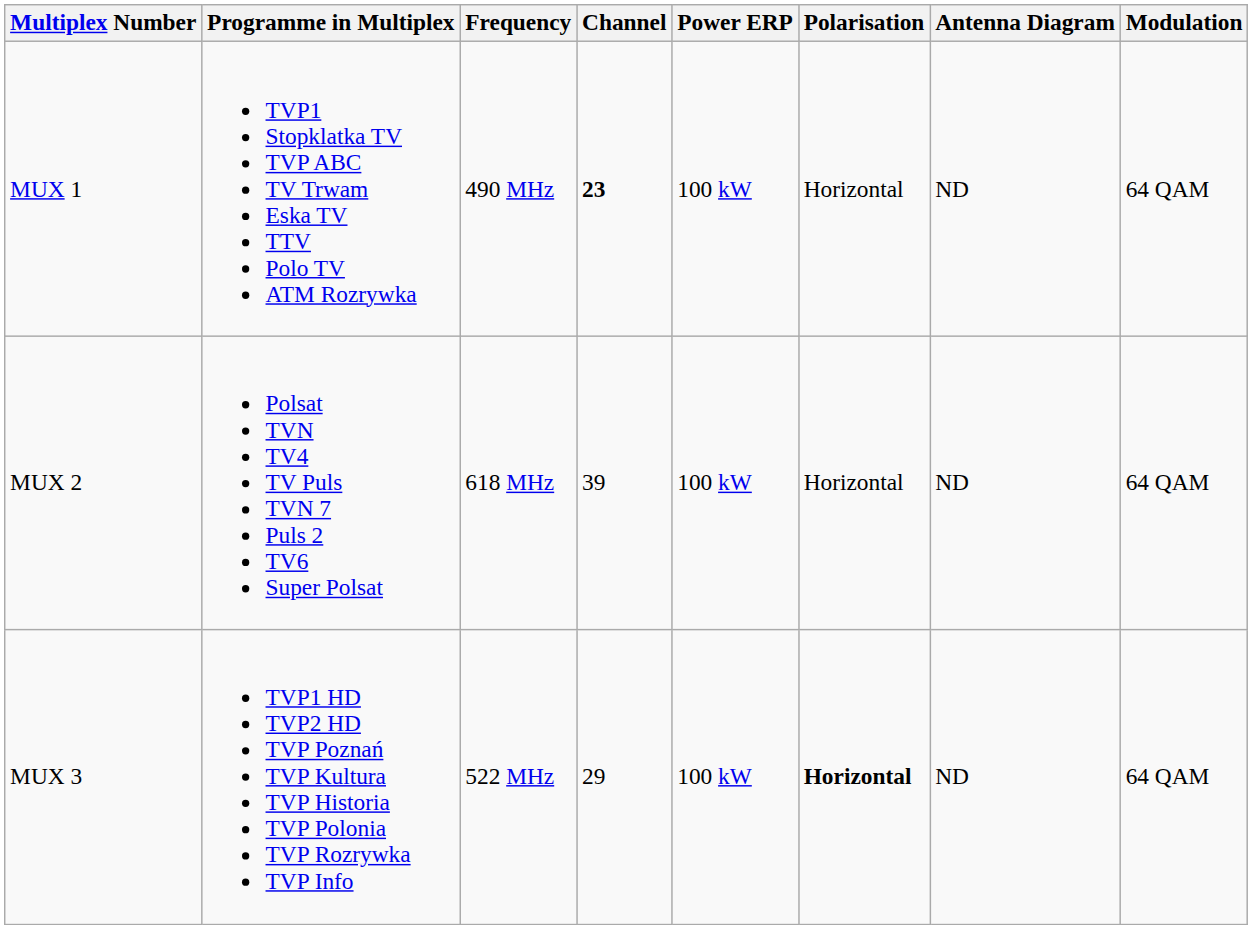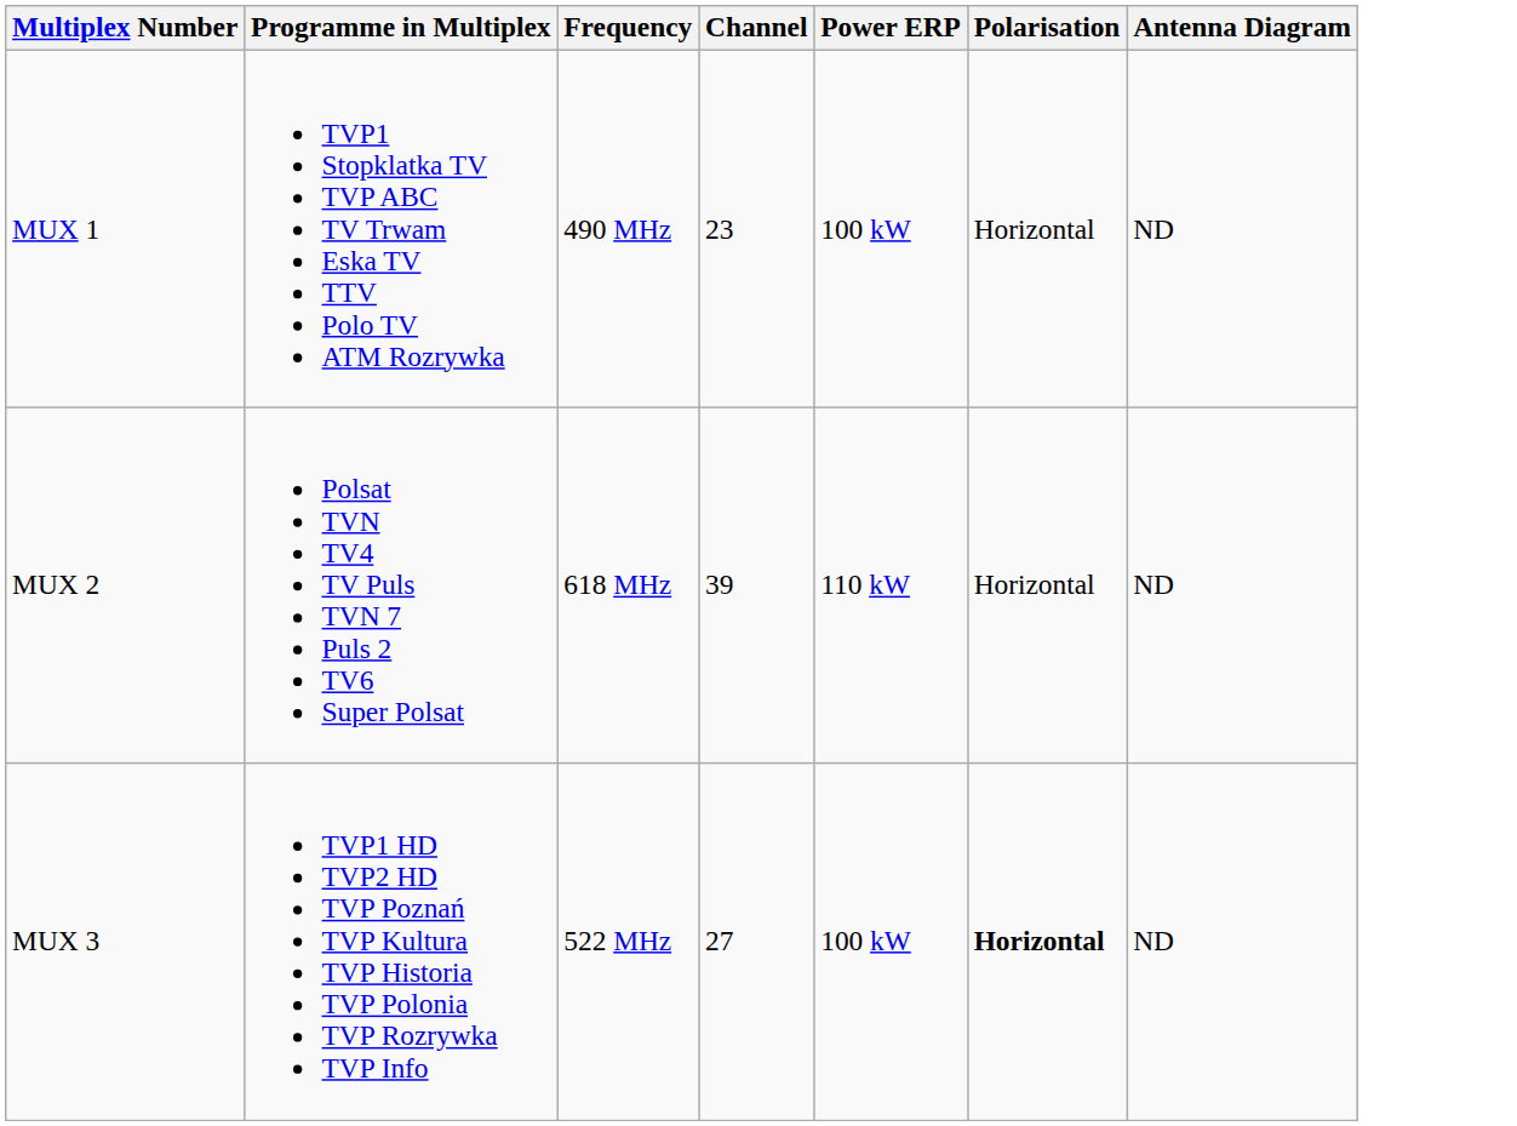 <table class="wikitable">
 <tr>
 <th><a href='#'>Multiplex</a> Number</th>
 <th>Programme in Multiplex</th>
 <th>Frequency</th>
 <th>Channel</th>
 <th>Power ERP</th>
 <th>Polarisation</th>
 <th>Antenna Diagram</th>
-<th>Modulation</th>
 </tr>
 <tr>
 <td><a href='#'>MUX</a> 1</td>
 <td><br><ul><li><a href='#'>TVP1</a></li><li><a href='#'>Stopklatka TV</a></li><li><a href='#'>TVP ABC</a></li><li><a href='#'>TV Trwam</a></li><li><a href='#'>Eska TV</a></li><li><a href='#'>TTV</a></li><li><a href='#'>Polo TV</a></li><li><a href='#'>ATM Rozrywka</a></li></ul></td>
 <td>490 <a href='#'>MHz</a></td>
-<td><strong>23</strong></td>
+<td>23</td>
 <td>100 <a href='#'>kW</a></td>
 <td>Horizontal</td>
 <td>ND</td>
-<td>64 QAM</td>
 </tr>
 <tr>
 <td>MUX 2</td>
 <td><br><ul><li><a href='#'>Polsat</a></li><li><a href='#'>TVN</a></li><li><a href='#'>TV4</a></li><li><a href='#'>TV Puls</a></li><li><a href='#'>TVN 7</a></li><li><a href='#'>Puls 2</a></li><li><a href='#'>TV6</a></li><li><a href='#'>Super Polsat</a></li></ul></td>
 <td>618 <a href='#'>MHz</a></td>
 <td>39</td>
-<td>100 <a href='#'>kW</a></td>
+<td>110 <a href='#'>kW</a></td>
 <td>Horizontal</td>
 <td>ND</td>
-<td>64 QAM</td>
 </tr>
 <tr>
 <td>MUX 3</td>
 <td><br><ul><li><a href='#'>TVP1 HD</a></li><li><a href='#'>TVP2 HD</a></li><li><a href='#'>TVP Poznań</a></li><li><a href='#'>TVP Kultura</a></li><li><a href='#'>TVP Historia</a></li><li><a href='#'>TVP Polonia</a></li><li><a href='#'>TVP Rozrywka</a></li><li><a href='#'>TVP Info</a></li></ul></td>
 <td>522 <a href='#'>MHz</a></td>
-<td>29</td>
+<td>27</td>
 <td>100 <a href='#'>kW</a></td>
 <td><strong>Horizontal</strong></td>
 <td>ND</td>
-<td>64 QAM</td>
 </tr>
 </table>
